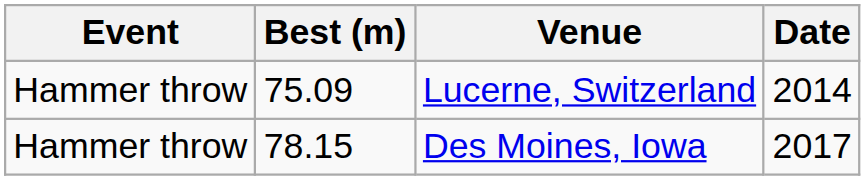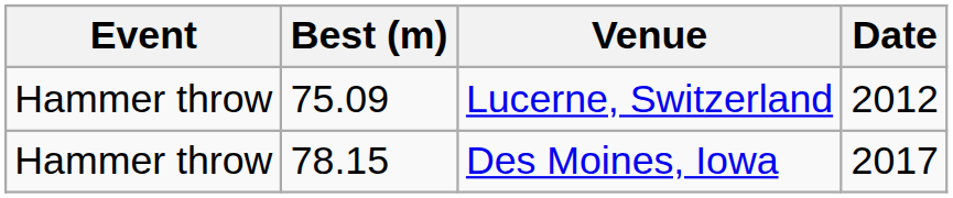 <table class="wikitable">
 <tr>
 <th>Event</th>
 <th>Best (m)</th>
 <th>Venue</th>
 <th>Date</th>
 </tr>
 <tr>
 <td>Hammer throw</td>
 <td>75.09</td>
 <td><a href='#'>Lucerne, Switzerland</a></td>
-<td>2014</td>
+<td>2012</td>
 </tr>
 <tr>
 <td>Hammer throw</td>
 <td>78.15</td>
 <td><a href='#'>Des Moines, Iowa</a></td>
 <td>2017</td>
 </tr>
 </table>
